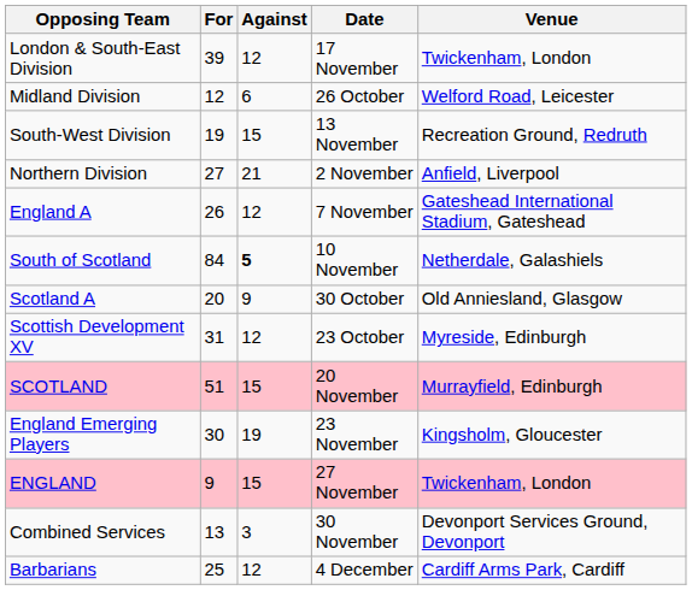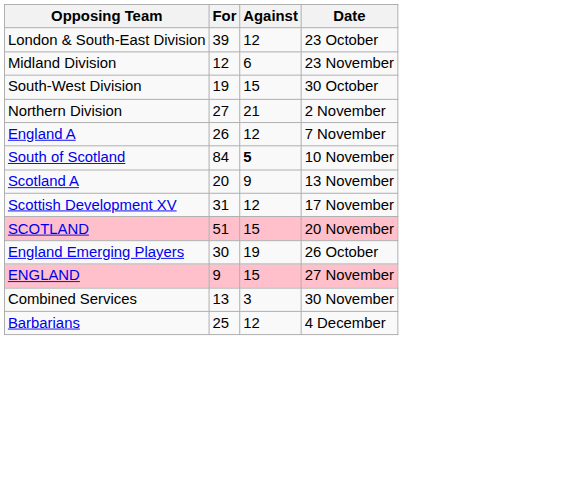 <table class="wikitable">
 <tr>
 <th>Opposing Team</th>
 <th>For</th>
 <th>Against</th>
 <th>Date</th>
-<th>Venue</th>
 </tr>
 <tr>
 <td>London & South-East Division</td>
 <td>39</td>
 <td>12</td>
-<td>17 November</td>
-<td><a href='#'>Twickenham</a>, London</td>
+<td>23 October</td>
 </tr>
 <tr>
 <td>Midland Division</td>
 <td>12</td>
 <td>6</td>
-<td>26 October</td>
-<td><a href='#'>Welford Road</a>, Leicester</td>
+<td>23 November</td>
 </tr>
 <tr>
 <td>South-West Division</td>
 <td>19</td>
 <td>15</td>
-<td>13 November</td>
-<td>Recreation Ground, <a href='#'>Redruth</a></td>
+<td>30 October</td>
 </tr>
 <tr>
 <td>Northern Division</td>
 <td>27</td>
 <td>21</td>
 <td>2 November</td>
-<td><a href='#'>Anfield</a>, Liverpool</td>
 </tr>
 <tr>
 <td><a href='#'>England A</a></td>
 <td>26</td>
 <td>12</td>
 <td>7 November</td>
-<td><a href='#'>Gateshead International Stadium</a>, Gateshead</td>
 </tr>
 <tr>
 <td><a href='#'>South of Scotland</a></td>
 <td>84</td>
 <td><strong>5</strong></td>
 <td>10 November</td>
-<td><a href='#'>Netherdale</a>, Galashiels</td>
 </tr>
 <tr>
 <td><a href='#'>Scotland A</a></td>
 <td>20</td>
 <td>9</td>
-<td>30 October</td>
-<td>Old Anniesland, Glasgow</td>
+<td>13 November</td>
 </tr>
 <tr>
 <td><a href='#'>Scottish Development XV</a></td>
 <td>31</td>
 <td>12</td>
-<td>23 October</td>
-<td><a href='#'>Myreside</a>, Edinburgh</td>
+<td>17 November</td>
 </tr>
 <tr style="background:pink">
 <td><a href='#'>SCOTLAND</a></td>
 <td>51</td>
 <td>15</td>
 <td>20 November</td>
-<td><a href='#'>Murrayfield</a>, Edinburgh</td>
 </tr>
 <tr>
 <td><a href='#'>England Emerging Players</a></td>
 <td>30</td>
 <td>19</td>
-<td>23 November</td>
-<td><a href='#'>Kingsholm</a>, Gloucester</td>
+<td>26 October</td>
 </tr>
 <tr style="background:pink">
 <td><a href='#'>ENGLAND</a></td>
 <td>9</td>
 <td>15</td>
 <td>27 November</td>
-<td><a href='#'>Twickenham</a>, London</td>
 </tr>
 <tr>
 <td>Combined Services</td>
 <td>13</td>
 <td>3</td>
 <td>30 November</td>
-<td>Devonport Services Ground, <a href='#'>Devonport</a></td>
 </tr>
 <tr>
 <td><a href='#'>Barbarians</a></td>
 <td>25</td>
 <td>12</td>
 <td>4 December</td>
-<td><a href='#'>Cardiff Arms Park</a>, Cardiff</td>
 </tr>
 </table>
